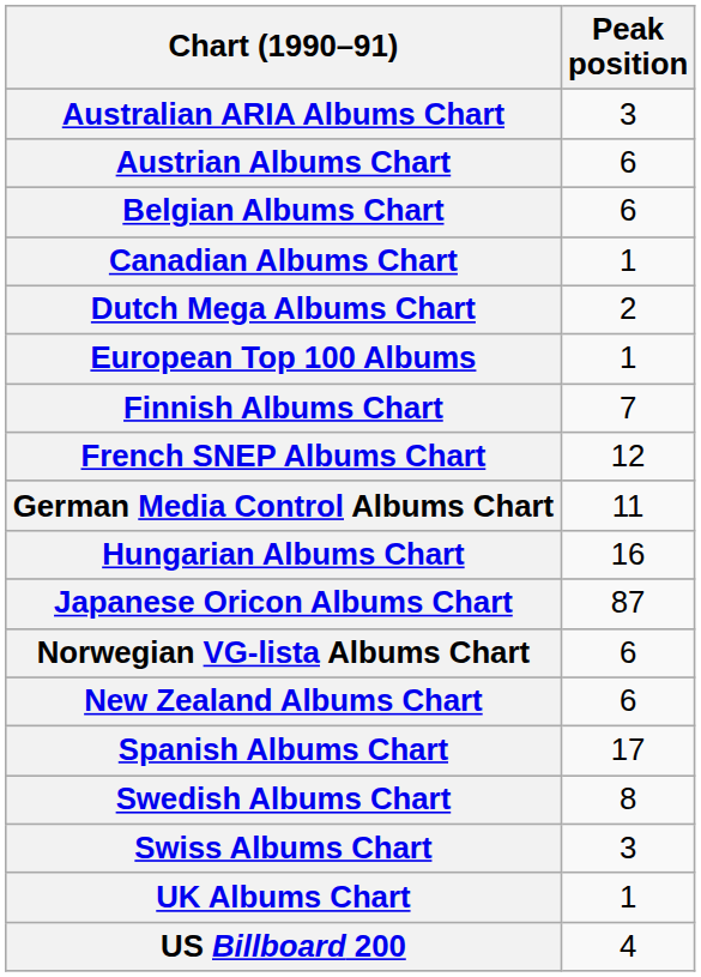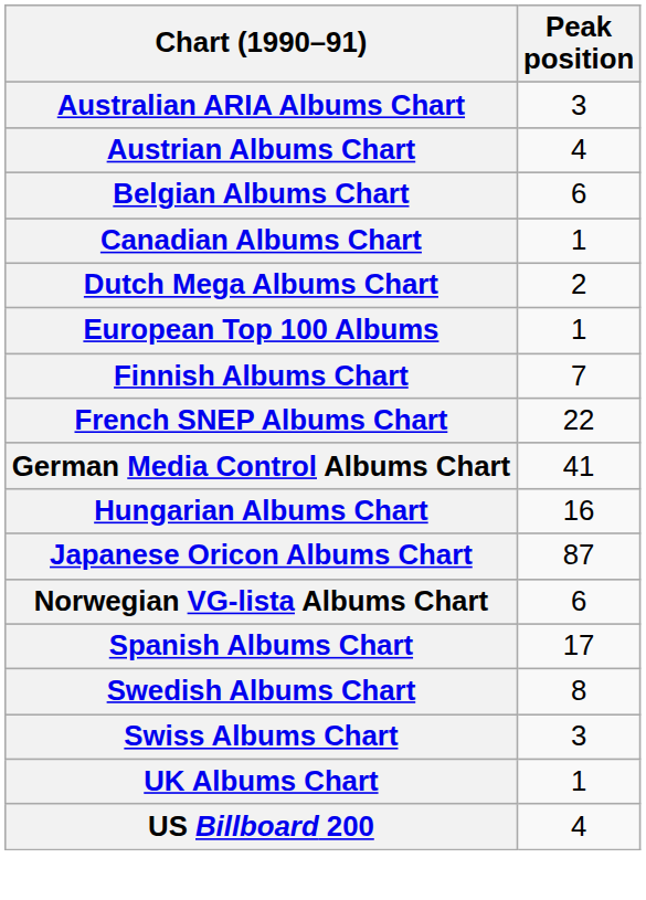 <table class="wikitable plainrowheaders sortable" style="text-align:center;">
 <tr>
 <th scope="col">Chart (1990–91)</th>
 <th scope="col">Peak<br>position</th>
 </tr>
 <tr>
 <th scope="row"><a href='#'>Australian ARIA Albums Chart</a></th>
 <td>3</td>
 </tr>
 <tr>
 <th scope="row"><a href='#'>Austrian Albums Chart</a></th>
-<td>6</td>
+<td>4</td>
 </tr>
 <tr>
 <th scope="row"><a href='#'>Belgian Albums Chart</a></th>
 <td>6</td>
 </tr>
 <tr>
 <th scope="row"><a href='#'>Canadian Albums Chart</a></th>
 <td>1</td>
 </tr>
 <tr>
 <th scope="row"><a href='#'>Dutch Mega Albums Chart</a></th>
 <td>2</td>
 </tr>
 <tr>
 <th scope="row"><a href='#'>European Top 100 Albums</a></th>
 <td>1</td>
 </tr>
 <tr>
 <th scope="row"><a href='#'>Finnish Albums Chart</a></th>
 <td>7</td>
 </tr>
 <tr>
 <th scope="row"><a href='#'>French SNEP Albums Chart</a></th>
-<td>12</td>
+<td>22</td>
 </tr>
 <tr>
 <th scope="row">German <a href='#'>Media Control</a> Albums Chart </th>
-<td>11</td>
+<td>41</td>
 </tr>
 <tr>
 <th scope="row"><a href='#'>Hungarian Albums Chart</a></th>
 <td align="center">16</td>
 </tr>
 <tr>
 <th scope="row"><a href='#'>Japanese Oricon Albums Chart</a></th>
 <td>87</td>
 </tr>
 <tr>
 <th scope="row">Norwegian <a href='#'>VG-lista</a> Albums Chart</th>
-<td>6</td>
-</tr>
-<tr>
-<th scope="row"><a href='#'>New Zealand Albums Chart</a></th>
 <td>6</td>
 </tr>
 <tr>
 <th scope="row"><a href='#'>Spanish Albums Chart</a></th>
 <td align="center">17</td>
 </tr>
 <tr>
 <th scope="row"><a href='#'>Swedish Albums Chart</a></th>
 <td>8</td>
 </tr>
 <tr>
 <th scope="row"><a href='#'>Swiss Albums Chart</a></th>
 <td>3</td>
 </tr>
 <tr>
 <th scope="row"><a href='#'>UK Albums Chart</a></th>
 <td>1</td>
 </tr>
 <tr>
 <th scope="row">US <a href='#'><em>Billboard</em> 200</a></th>
 <td>4</td>
 </tr>
 </table>
